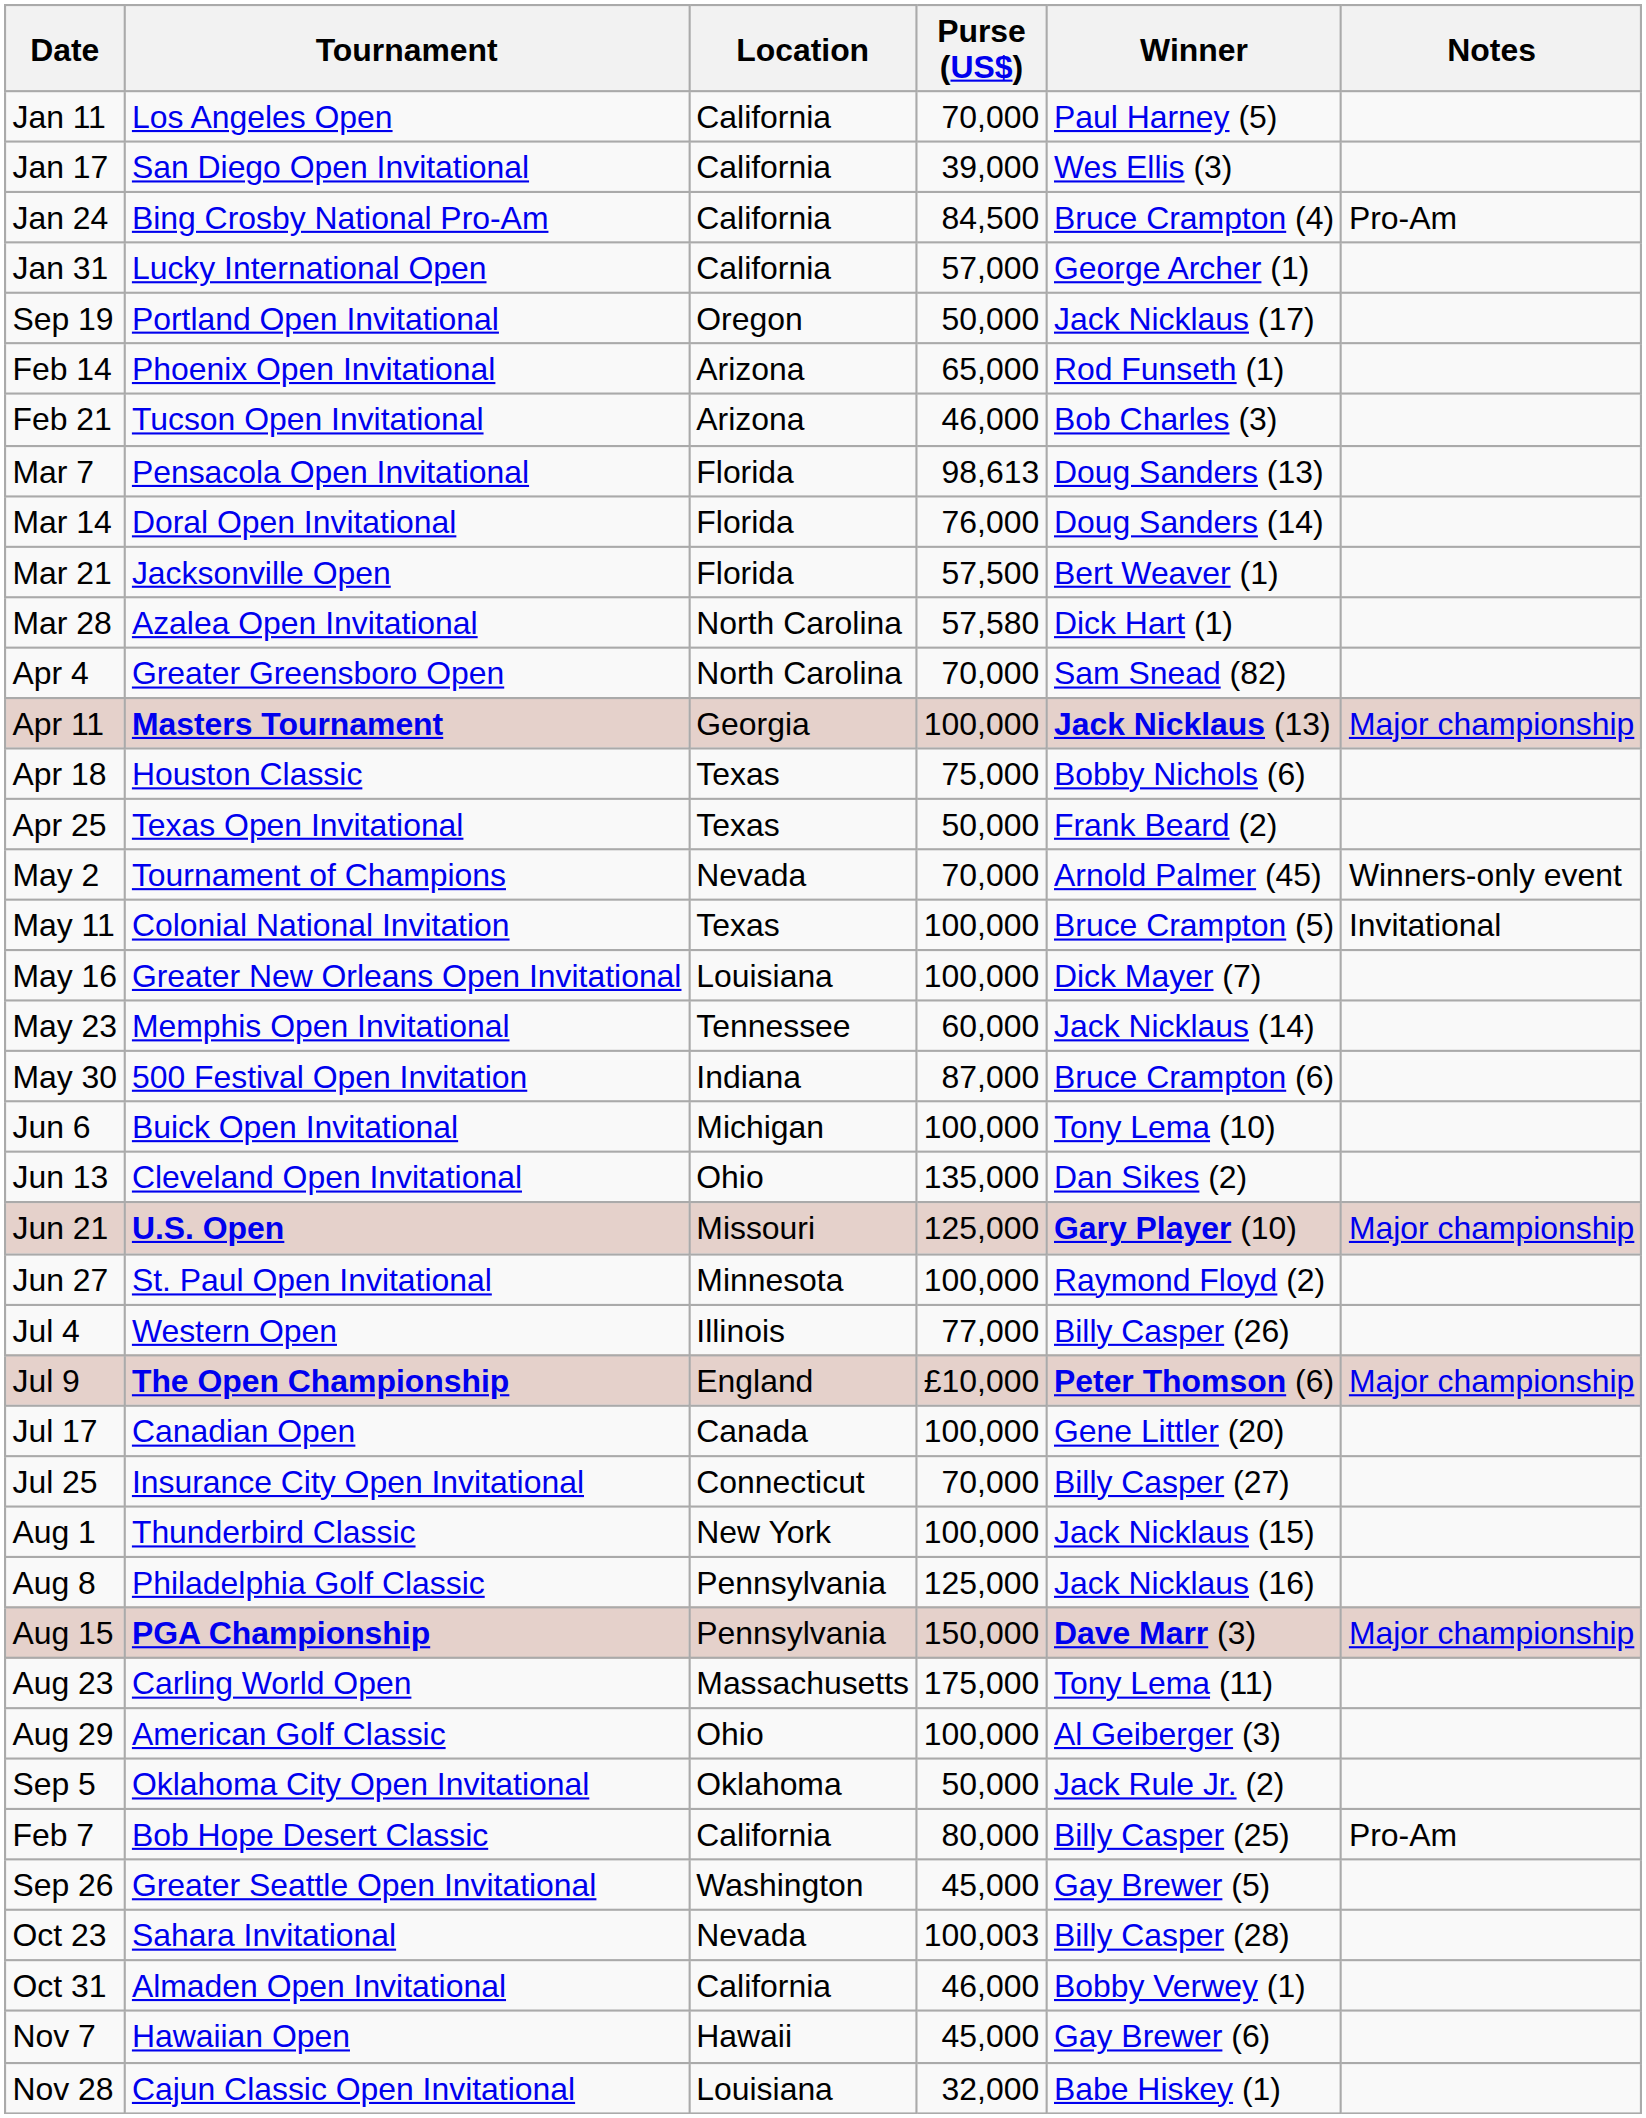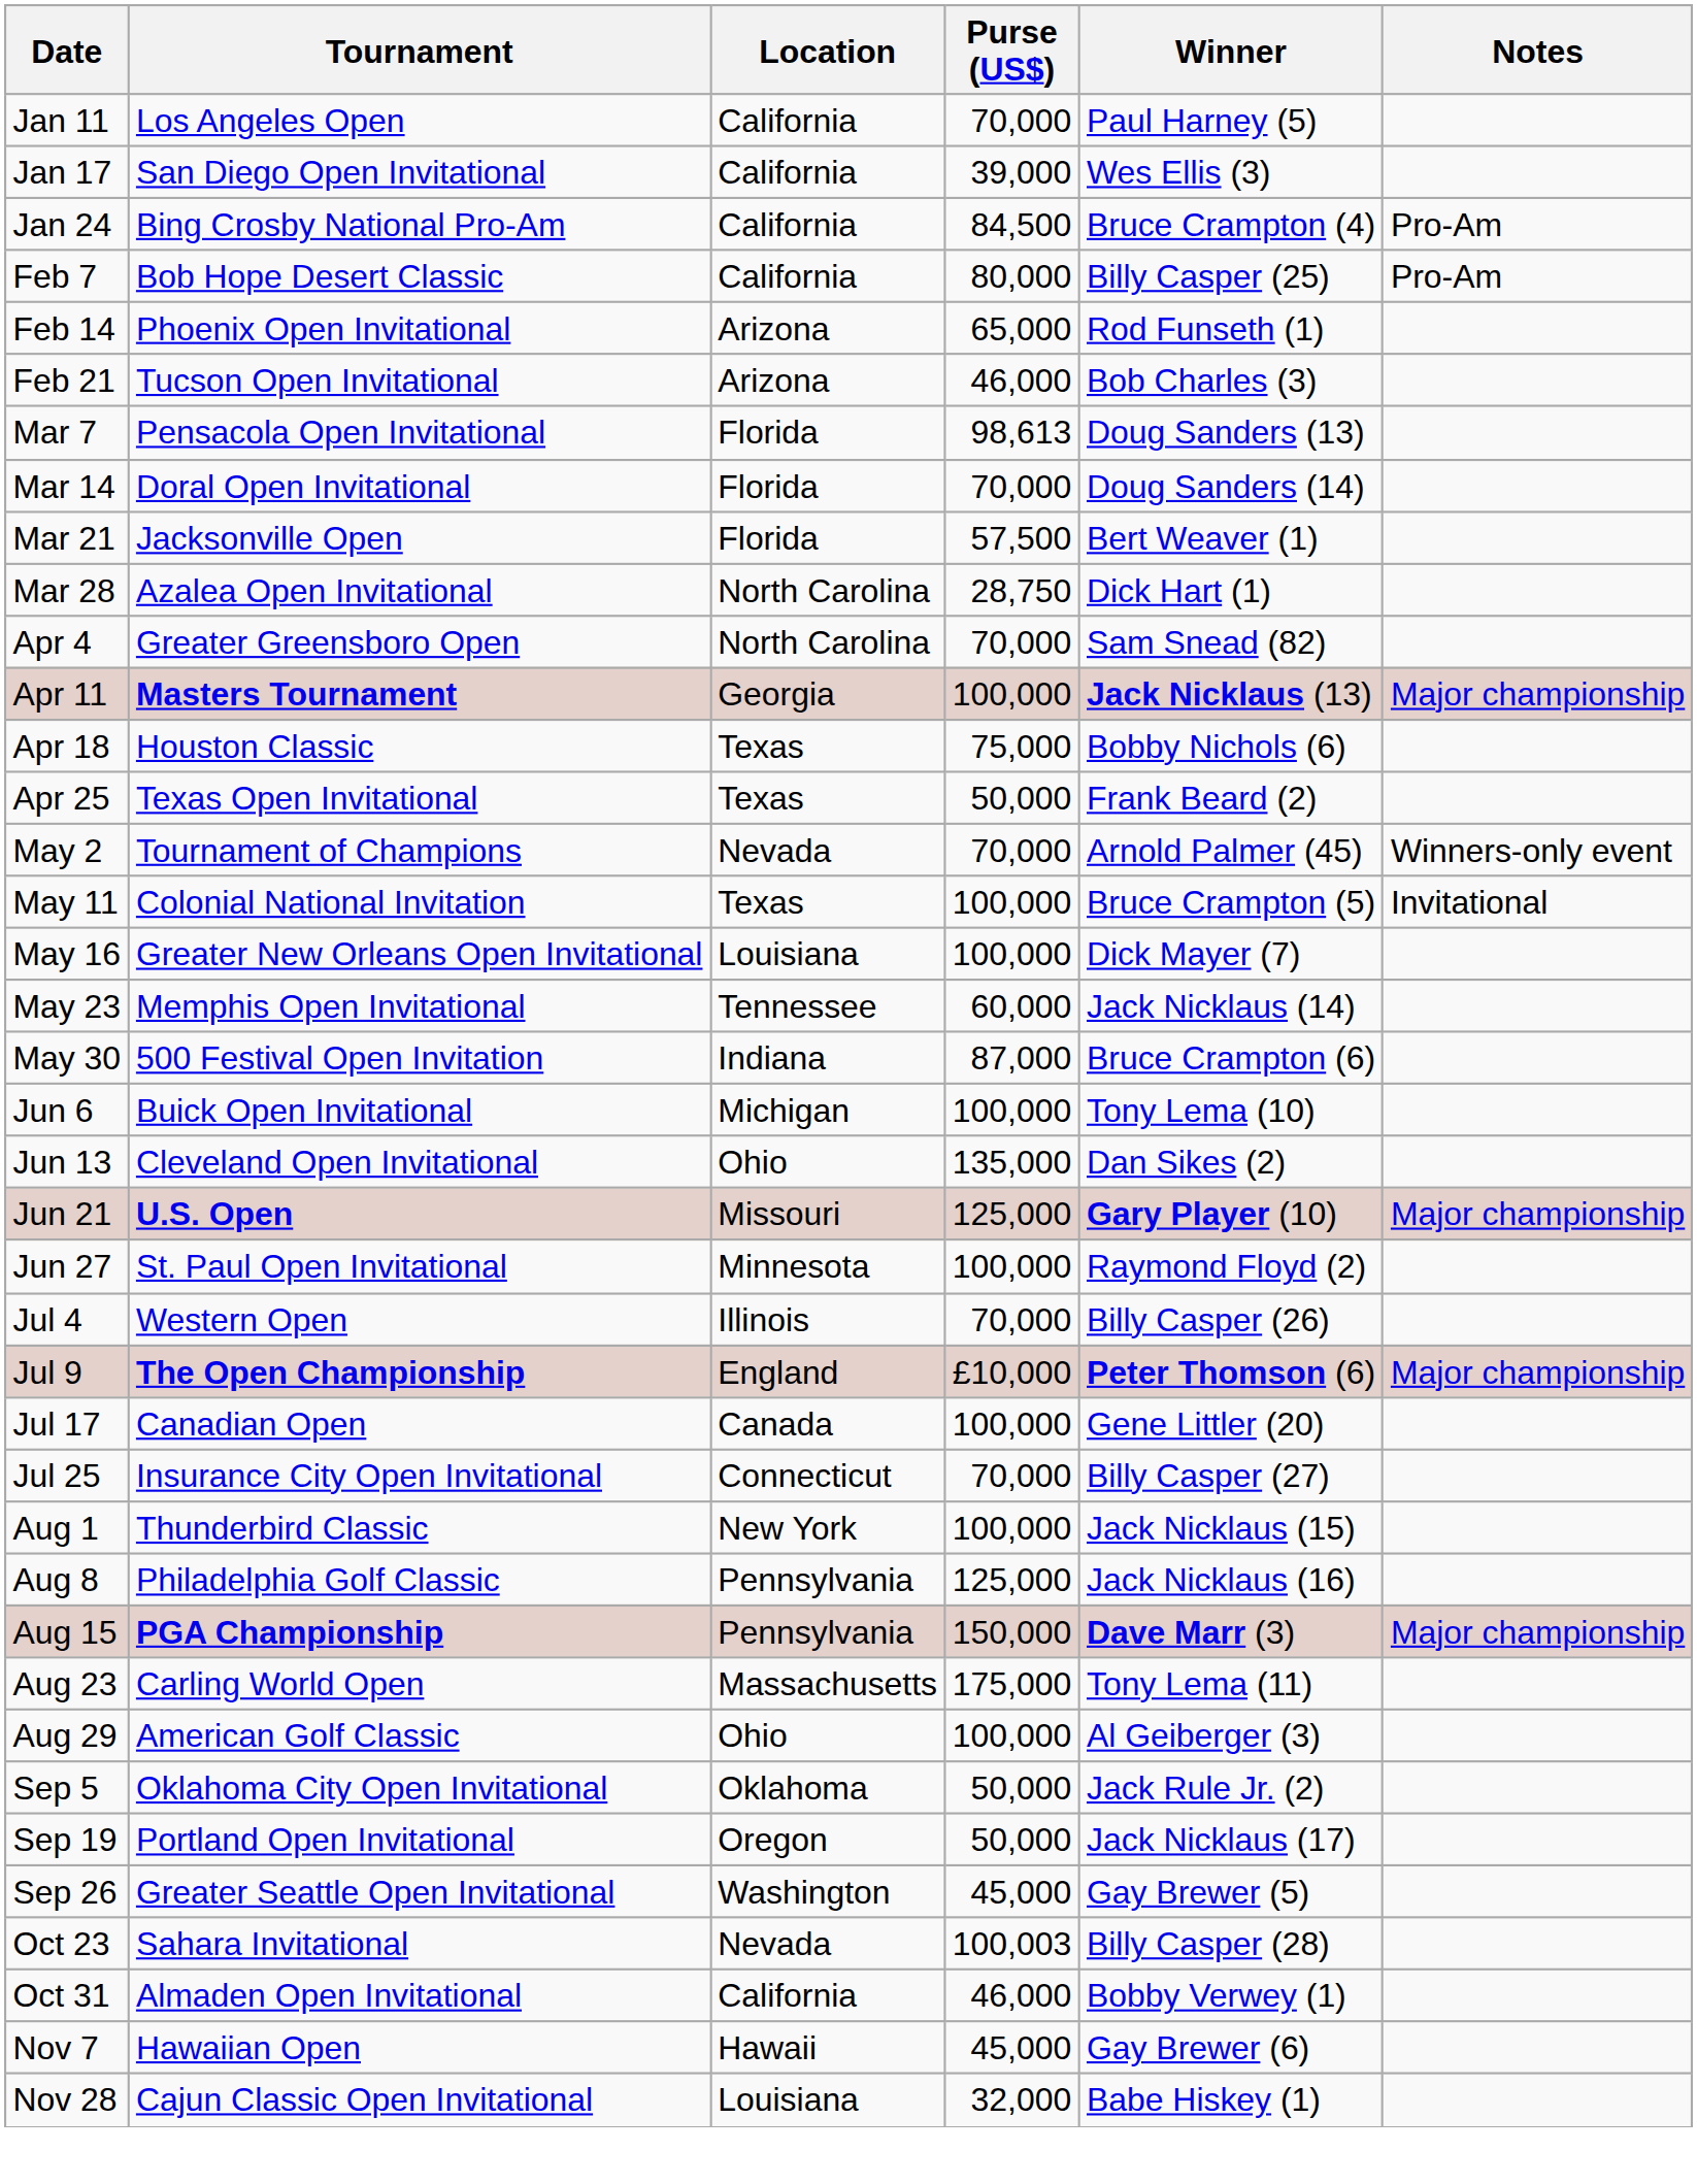 <table class="wikitable" style="font-size:95%">
 <tr>
 <th>Date</th>
 <th>Tournament</th>
 <th>Location</th>
 <th>Purse<br>(<a href='#'>US$</a>)</th>
 <th>Winner</th>
 <th>Notes</th>
 </tr>
 <tr>
 <td>Jan 11</td>
 <td><a href='#'>Los Angeles Open</a></td>
 <td>California</td>
 <td align=right>70,000</td>
 <td> <a href='#'>Paul Harney</a> (5)</td>
 <td></td>
 </tr>
 <tr>
 <td>Jan 17</td>
 <td><a href='#'>San Diego Open Invitational</a></td>
 <td>California</td>
 <td align=right>39,000</td>
 <td> <a href='#'>Wes Ellis</a> (3)</td>
 <td></td>
 </tr>
 <tr>
 <td>Jan 24</td>
 <td><a href='#'>Bing Crosby National Pro-Am</a></td>
 <td>California</td>
 <td align=right>84,500</td>
 <td> <a href='#'>Bruce Crampton</a> (4)</td>
 <td>Pro-Am</td>
 </tr>
 <tr>
-<td>Jan 31</td>
-<td><a href='#'>Lucky International Open</a></td>
+<td>Feb 7</td>
+<td><a href='#'>Bob Hope Desert Classic</a></td>
 <td>California</td>
-<td align=right>57,000</td>
-<td> <a href='#'>George Archer</a> (1)</td>
-<td></td>
-</tr>
-<tr>
-<td>Sep 19</td>
-<td><a href='#'>Portland Open Invitational</a></td>
-<td>Oregon</td>
-<td align=right>50,000</td>
-<td> <a href='#'>Jack Nicklaus</a> (17)</td>
-<td></td>
+<td align=right>80,000</td>
+<td> <a href='#'>Billy Casper</a> (25)</td>
+<td>Pro-Am</td>
 </tr>
 <tr>
 <td>Feb 14</td>
 <td><a href='#'>Phoenix Open Invitational</a></td>
 <td>Arizona</td>
 <td align=right>65,000</td>
 <td> <a href='#'>Rod Funseth</a> (1)</td>
 <td></td>
 </tr>
 <tr>
 <td>Feb 21</td>
 <td><a href='#'>Tucson Open Invitational</a></td>
 <td>Arizona</td>
 <td align=right>46,000</td>
 <td> <a href='#'>Bob Charles</a> (3)</td>
 <td></td>
 </tr>
 <tr>
 <td>Mar 7</td>
 <td><a href='#'>Pensacola Open Invitational</a></td>
 <td>Florida</td>
 <td align=right>98,613</td>
 <td> <a href='#'>Doug Sanders</a> (13)</td>
 <td></td>
 </tr>
 <tr>
 <td>Mar 14</td>
 <td><a href='#'>Doral Open Invitational</a></td>
 <td>Florida</td>
-<td align=right>76,000</td>
+<td align=right>70,000</td>
 <td> <a href='#'>Doug Sanders</a> (14)</td>
 <td></td>
 </tr>
 <tr>
 <td>Mar 21</td>
 <td><a href='#'>Jacksonville Open</a></td>
 <td>Florida</td>
 <td align=right>57,500</td>
 <td> <a href='#'>Bert Weaver</a> (1)</td>
 <td></td>
 </tr>
 <tr>
 <td>Mar 28</td>
 <td><a href='#'>Azalea Open Invitational</a></td>
 <td>North Carolina</td>
-<td align=right>57,580</td>
+<td align=right>28,750</td>
 <td> <a href='#'>Dick Hart</a> (1)</td>
 <td></td>
 </tr>
 <tr>
 <td>Apr 4</td>
 <td><a href='#'>Greater Greensboro Open</a></td>
 <td>North Carolina</td>
 <td align=right>70,000</td>
 <td> <a href='#'>Sam Snead</a> (82)</td>
 <td></td>
 </tr>
 <tr style="background:#e5d1cb;">
 <td>Apr 11</td>
 <td><strong><a href='#'>Masters Tournament</a></strong></td>
 <td>Georgia</td>
 <td align=right>100,000</td>
 <td> <strong><a href='#'>Jack Nicklaus</a></strong> (13)</td>
 <td><a href='#'>Major championship</a></td>
 </tr>
 <tr>
 <td>Apr 18</td>
 <td><a href='#'>Houston Classic</a></td>
 <td>Texas</td>
 <td align=right>75,000</td>
 <td> <a href='#'>Bobby Nichols</a> (6)</td>
 <td></td>
 </tr>
 <tr>
 <td>Apr 25</td>
 <td><a href='#'>Texas Open Invitational</a></td>
 <td>Texas</td>
 <td align=right>50,000</td>
 <td> <a href='#'>Frank Beard</a> (2)</td>
 <td></td>
 </tr>
 <tr>
 <td>May 2</td>
 <td><a href='#'>Tournament of Champions</a></td>
 <td>Nevada</td>
 <td align=right>70,000</td>
 <td> <a href='#'>Arnold Palmer</a> (45)</td>
 <td>Winners-only event</td>
 </tr>
 <tr>
 <td>May 11</td>
 <td><a href='#'>Colonial National Invitation</a></td>
 <td>Texas</td>
 <td align=right>100,000</td>
 <td> <a href='#'>Bruce Crampton</a> (5)</td>
 <td>Invitational</td>
 </tr>
 <tr>
 <td>May 16</td>
 <td><a href='#'>Greater New Orleans Open Invitational</a></td>
 <td>Louisiana</td>
 <td align=right>100,000</td>
 <td> <a href='#'>Dick Mayer</a> (7)</td>
 <td></td>
 </tr>
 <tr>
 <td>May 23</td>
 <td><a href='#'>Memphis Open Invitational</a></td>
 <td>Tennessee</td>
 <td align=right>60,000</td>
 <td> <a href='#'>Jack Nicklaus</a> (14)</td>
 <td></td>
 </tr>
 <tr>
 <td>May 30</td>
 <td><a href='#'>500 Festival Open Invitation</a></td>
 <td>Indiana</td>
 <td align=right>87,000</td>
 <td> <a href='#'>Bruce Crampton</a> (6)</td>
 <td></td>
 </tr>
 <tr>
 <td>Jun 6</td>
 <td><a href='#'>Buick Open Invitational</a></td>
 <td>Michigan</td>
 <td align=right>100,000</td>
 <td> <a href='#'>Tony Lema</a> (10)</td>
 <td></td>
 </tr>
 <tr>
 <td>Jun 13</td>
 <td><a href='#'>Cleveland Open Invitational</a></td>
 <td>Ohio</td>
 <td align=right>135,000</td>
 <td> <a href='#'>Dan Sikes</a> (2)</td>
 <td></td>
 </tr>
 <tr style="background:#e5d1cb;">
 <td>Jun 21</td>
 <td><strong><a href='#'>U.S. Open</a></strong></td>
 <td>Missouri</td>
 <td align=right>125,000</td>
 <td> <strong><a href='#'>Gary Player</a></strong> (10)</td>
 <td><a href='#'>Major championship</a></td>
 </tr>
 <tr>
 <td>Jun 27</td>
 <td><a href='#'>St. Paul Open Invitational</a></td>
 <td>Minnesota</td>
 <td align=right>100,000</td>
 <td> <a href='#'>Raymond Floyd</a> (2)</td>
 <td></td>
 </tr>
 <tr>
 <td>Jul 4</td>
 <td><a href='#'>Western Open</a></td>
 <td>Illinois</td>
-<td align=right>77,000</td>
+<td align=right>70,000</td>
 <td> <a href='#'>Billy Casper</a> (26)</td>
 <td></td>
 </tr>
 <tr style="background:#e5d1cb;">
 <td>Jul 9</td>
 <td><strong><a href='#'>The Open Championship</a></strong></td>
 <td>England</td>
 <td align=right>£10,000</td>
 <td> <strong><a href='#'>Peter Thomson</a></strong> (6)</td>
 <td><a href='#'>Major championship</a></td>
 </tr>
 <tr>
 <td>Jul 17</td>
 <td><a href='#'>Canadian Open</a></td>
 <td>Canada</td>
 <td align=right>100,000</td>
 <td> <a href='#'>Gene Littler</a> (20)</td>
 <td></td>
 </tr>
 <tr>
 <td>Jul 25</td>
 <td><a href='#'>Insurance City Open Invitational</a></td>
 <td>Connecticut</td>
 <td align=right>70,000</td>
 <td> <a href='#'>Billy Casper</a> (27)</td>
 <td></td>
 </tr>
 <tr>
 <td>Aug 1</td>
 <td><a href='#'>Thunderbird Classic</a></td>
 <td>New York</td>
 <td align=right>100,000</td>
 <td> <a href='#'>Jack Nicklaus</a> (15)</td>
 <td></td>
 </tr>
 <tr>
 <td>Aug 8</td>
 <td><a href='#'>Philadelphia Golf Classic</a></td>
 <td>Pennsylvania</td>
 <td align=right>125,000</td>
 <td> <a href='#'>Jack Nicklaus</a> (16)</td>
 <td></td>
 </tr>
 <tr style="background:#e5d1cb;">
 <td>Aug 15</td>
 <td><strong><a href='#'>PGA Championship</a></strong></td>
 <td>Pennsylvania</td>
 <td align=right>150,000</td>
 <td> <strong><a href='#'>Dave Marr</a></strong> (3)</td>
 <td><a href='#'>Major championship</a></td>
 </tr>
 <tr>
 <td>Aug 23</td>
 <td><a href='#'>Carling World Open</a></td>
 <td>Massachusetts</td>
 <td align=right>175,000</td>
 <td> <a href='#'>Tony Lema</a> (11)</td>
 <td></td>
 </tr>
 <tr>
 <td>Aug 29</td>
 <td><a href='#'>American Golf Classic</a></td>
 <td>Ohio</td>
 <td align=right>100,000</td>
 <td> <a href='#'>Al Geiberger</a> (3)</td>
 <td></td>
 </tr>
 <tr>
 <td>Sep 5</td>
 <td><a href='#'>Oklahoma City Open Invitational</a></td>
 <td>Oklahoma</td>
 <td align=right>50,000</td>
 <td> <a href='#'>Jack Rule Jr.</a> (2)</td>
 <td></td>
 </tr>
 <tr>
-<td>Feb 7</td>
-<td><a href='#'>Bob Hope Desert Classic</a></td>
-<td>California</td>
-<td align=right>80,000</td>
-<td> <a href='#'>Billy Casper</a> (25)</td>
-<td>Pro-Am</td>
+<td>Sep 19</td>
+<td><a href='#'>Portland Open Invitational</a></td>
+<td>Oregon</td>
+<td align=right>50,000</td>
+<td> <a href='#'>Jack Nicklaus</a> (17)</td>
+<td></td>
 </tr>
 <tr>
 <td>Sep 26</td>
 <td><a href='#'>Greater Seattle Open Invitational</a></td>
 <td>Washington</td>
 <td align=right>45,000</td>
 <td> <a href='#'>Gay Brewer</a> (5)</td>
 <td></td>
 </tr>
 <tr>
 <td>Oct 23</td>
 <td><a href='#'>Sahara Invitational</a></td>
 <td>Nevada</td>
 <td align=right>100,003</td>
 <td> <a href='#'>Billy Casper</a> (28)</td>
 <td></td>
 </tr>
 <tr>
 <td>Oct 31</td>
 <td><a href='#'>Almaden Open Invitational</a></td>
 <td>California</td>
 <td align=right>46,000</td>
 <td> <a href='#'>Bobby Verwey</a> (1)</td>
 <td></td>
 </tr>
 <tr>
 <td>Nov 7</td>
 <td><a href='#'>Hawaiian Open</a></td>
 <td>Hawaii</td>
 <td align=right>45,000</td>
 <td> <a href='#'>Gay Brewer</a> (6)</td>
 <td></td>
 </tr>
 <tr>
 <td>Nov 28</td>
 <td><a href='#'>Cajun Classic Open Invitational</a></td>
 <td>Louisiana</td>
 <td align=right>32,000</td>
 <td> <a href='#'>Babe Hiskey</a> (1)</td>
 <td></td>
 </tr>
 </table>
